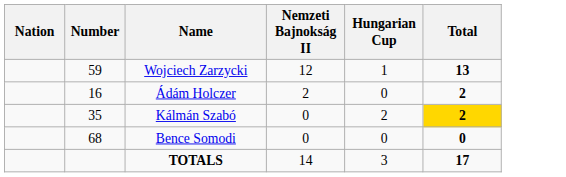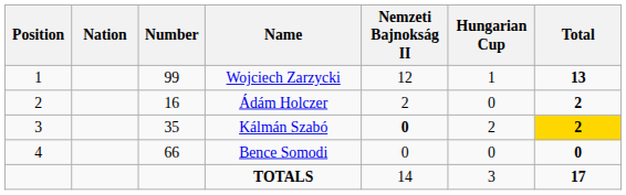 <table class="wikitable" style="font-size: 95%; text-align: center;">
 <tr>
+<th width=60>Position</th>
 <th width=60>Nation</th>
 <th width=60>Number</th>
 <th width=150>Name</th>
 <th width=80>Nemzeti Bajnokság II</th>
 <th width=80>Hungarian Cup</th>
 <th width=80>Total</th>
 </tr>
 <tr>
+<td>1</td>
 <td></td>
-<td>59</td>
+<td>99</td>
 <td><a href='#'>Wojciech Zarzycki</a></td>
 <td>12</td>
 <td>1</td>
 <td><strong>13</strong></td>
 </tr>
 <tr>
+<td>2</td>
 <td></td>
 <td>16</td>
 <td><a href='#'>Ádám Holczer</a></td>
 <td>2</td>
 <td>0</td>
 <td><strong>2</strong></td>
 </tr>
 <tr>
+<td>3</td>
 <td></td>
 <td>35</td>
 <td><a href='#'>Kálmán Szabó</a></td>
-<td>0</td>
+<td><strong>0</strong></td>
 <td>2</td>
 <td style="background: gold;"><strong>2</strong></td>
 </tr>
 <tr>
+<td>4</td>
 <td></td>
-<td>68</td>
+<td>66</td>
 <td><a href='#'>Bence Somodi</a></td>
 <td>0</td>
 <td>0</td>
 <td><strong>0</strong></td>
 </tr>
 <tr>
 <td></td>
 <td></td>
+<td></td>
 <td><strong>TOTALS</strong></td>
 <td>14</td>
 <td>3</td>
 <td><strong>17</strong></td>
 </tr>
 </table>
